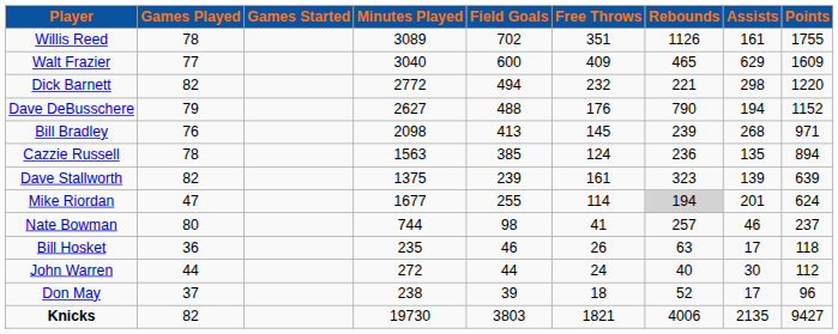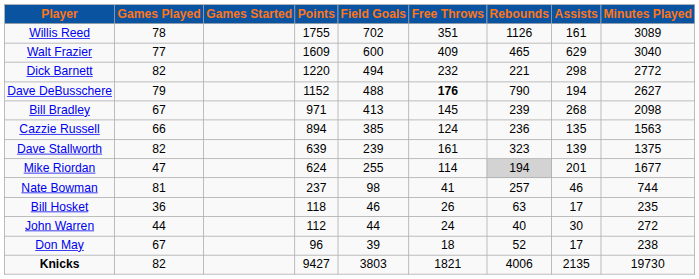 <table class="wikitable">
 <tr>
 <th style="color:#FF7518; background:#0953a0;">Player</th>
 <th style="color:#FF7518; background:#0953a0;">Games Played</th>
 <th style="color:#FF7518; background:#0953a0;">Games Started</th>
-<th style="color:#FF7518; background:#0953a0;">Minutes Played</th>
+<th style="color:#FF7518; background:#0953a0;">Points</th>
 <th style="color:#FF7518; background:#0953a0;">Field Goals</th>
 <th style="color:#FF7518; background:#0953a0;">Free Throws</th>
 <th style="color:#FF7518; background:#0953a0;">Rebounds</th>
 <th style="color:#FF7518; background:#0953a0;">Assists</th>
-<th style="color:#FF7518; background:#0953a0;">Points</th>
+<th style="color:#FF7518; background:#0953a0;">Minutes Played</th>
 </tr>
 <tr align="center">
 <td><a href='#'>Willis Reed</a></td>
 <td>78</td>
 <td></td>
-<td>3089</td>
+<td>1755</td>
 <td>702</td>
 <td>351</td>
 <td>1126</td>
 <td>161</td>
-<td>1755</td>
+<td>3089</td>
 </tr>
 <tr align="center">
 <td><a href='#'>Walt Frazier</a></td>
 <td>77</td>
 <td></td>
-<td>3040</td>
+<td>1609</td>
 <td>600</td>
 <td>409</td>
 <td>465</td>
 <td>629</td>
-<td>1609</td>
+<td>3040</td>
 </tr>
 <tr align="center">
 <td><a href='#'>Dick Barnett</a></td>
 <td>82</td>
 <td></td>
-<td>2772</td>
+<td>1220</td>
 <td>494</td>
 <td>232</td>
 <td>221</td>
 <td>298</td>
-<td>1220</td>
+<td>2772</td>
 </tr>
 <tr align="center">
 <td><a href='#'>Dave DeBusschere</a></td>
 <td>79</td>
 <td></td>
-<td>2627</td>
+<td>1152</td>
 <td>488</td>
-<td>176</td>
+<td><strong>176</strong></td>
 <td>790</td>
 <td>194</td>
-<td>1152</td>
+<td>2627</td>
 </tr>
 <tr align="center">
 <td><a href='#'>Bill Bradley</a></td>
-<td>76</td>
+<td>67</td>
 <td></td>
-<td>2098</td>
+<td>971</td>
 <td>413</td>
 <td>145</td>
 <td>239</td>
 <td>268</td>
-<td>971</td>
+<td>2098</td>
 </tr>
 <tr align="center">
 <td><a href='#'>Cazzie Russell</a></td>
-<td>78</td>
+<td>66</td>
 <td></td>
-<td>1563</td>
+<td>894</td>
 <td>385</td>
 <td>124</td>
 <td>236</td>
 <td>135</td>
-<td>894</td>
+<td>1563</td>
 </tr>
 <tr align="center">
 <td><a href='#'>Dave Stallworth</a></td>
 <td>82</td>
 <td></td>
-<td>1375</td>
+<td>639</td>
 <td>239</td>
 <td>161</td>
 <td>323</td>
 <td>139</td>
-<td>639</td>
+<td>1375</td>
 </tr>
 <tr align="center">
 <td><a href='#'>Mike Riordan</a></td>
 <td>47</td>
 <td></td>
-<td>1677</td>
+<td>624</td>
 <td>255</td>
 <td>114</td>
 <td style="background: lightgrey;">194</td>
 <td>201</td>
-<td>624</td>
+<td>1677</td>
 </tr>
 <tr align="center">
 <td><a href='#'>Nate Bowman</a></td>
-<td>80</td>
+<td>81</td>
 <td></td>
-<td>744</td>
+<td>237</td>
 <td>98</td>
 <td>41</td>
 <td>257</td>
 <td>46</td>
-<td>237</td>
+<td>744</td>
 </tr>
 <tr align="center">
 <td><a href='#'>Bill Hosket</a></td>
 <td>36</td>
 <td></td>
-<td>235</td>
+<td>118</td>
 <td>46</td>
 <td>26</td>
 <td>63</td>
 <td>17</td>
-<td>118</td>
+<td>235</td>
 </tr>
 <tr align="center">
 <td><a href='#'>John Warren</a></td>
 <td>44</td>
 <td></td>
-<td>272</td>
+<td>112</td>
 <td>44</td>
 <td>24</td>
 <td>40</td>
 <td>30</td>
-<td>112</td>
+<td>272</td>
 </tr>
 <tr align="center">
 <td><a href='#'>Don May</a></td>
-<td>37</td>
+<td>67</td>
 <td></td>
-<td>238</td>
+<td>96</td>
 <td>39</td>
 <td>18</td>
 <td>52</td>
 <td>17</td>
-<td>96</td>
+<td>238</td>
 </tr>
 <tr align="center">
 <td><strong>Knicks</strong></td>
 <td>82</td>
 <td></td>
-<td>19730</td>
+<td>9427</td>
 <td>3803</td>
 <td>1821</td>
 <td>4006</td>
 <td>2135</td>
-<td>9427</td>
+<td>19730</td>
 </tr>
 </table>
